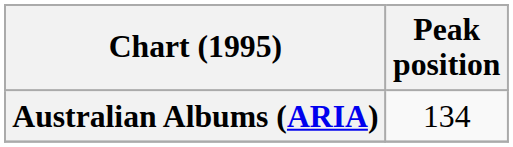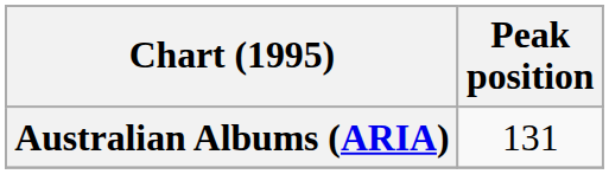 <table class="wikitable sortable plainrowheaders" style="text-align:center">
 <tr>
 <th scope="col">Chart (1995)</th>
 <th scope="col">Peak<br>position</th>
 </tr>
 <tr>
 <th scope="row">Australian Albums (<a href='#'>ARIA</a>)</th>
-<td>134</td>
+<td>131</td>
 </tr>
 <tr>
 </tr>
 </table>
